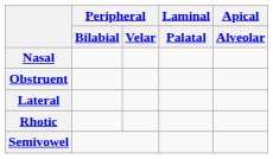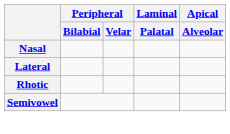 <table class="wikitable" style="text-align: center;">
 <tr>
 <th rowspan="2"></th>
 <th colspan="2"><a href='#'>Peripheral</a></th>
 <th><a href='#'>Laminal</a></th>
 <th><a href='#'>Apical</a></th>
 </tr>
 <tr>
 <th><a href='#'>Bilabial</a></th>
 <th><a href='#'>Velar</a></th>
 <th><a href='#'>Palatal</a></th>
 <th><a href='#'>Alveolar</a></th>
 </tr>
 <tr>
 <th><a href='#'>Nasal</a></th>
-<td> </td>
-<td> </td>
-<td> </td>
-<td> </td>
-</tr>
-<tr>
-<th><a href='#'>Obstruent</a></th>
 <td> </td>
 <td> </td>
 <td> </td>
 <td> </td>
 </tr>
 <tr>
 <th><a href='#'>Lateral</a></th>
 <td></td>
 <td></td>
 <td></td>
 <td> </td>
 </tr>
 <tr>
 <th><a href='#'>Rhotic</a></th>
 <td></td>
 <td></td>
 <td></td>
 <td> </td>
 </tr>
 <tr>
 <th><a href='#'>Semivowel</a></th>
 <td colspan="2"> </td>
 <td> </td>
 <td></td>
 </tr>
 </table>
